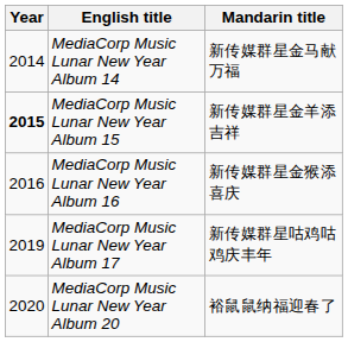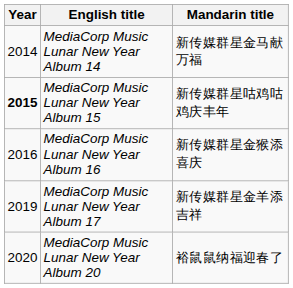 <table class="wikitable sortable">
 <tr>
 <th width="30px">Year</th>
 <th width="150px">English title</th>
 <th width="130px">Mandarin title</th>
 </tr>
 <tr>
 <td>2014</td>
 <td><em>MediaCorp Music Lunar New Year Album 14</em></td>
 <td>新传媒群星金马献万福</td>
 </tr>
 <tr>
 <td><strong>2015</strong></td>
 <td><em>MediaCorp Music Lunar New Year Album 15</em></td>
-<td>新传媒群星金羊添吉祥</td>
+<td>新传媒群星咕鸡咕鸡庆丰年</td>
 </tr>
 <tr>
 <td>2016</td>
 <td><em>MediaCorp Music Lunar New Year Album 16</em></td>
 <td>新传媒群星金猴添喜庆</td>
 </tr>
 <tr>
 <td>2019</td>
 <td><em>MediaCorp Music Lunar New Year Album 17</em></td>
-<td>新传媒群星咕鸡咕鸡庆丰年</td>
+<td>新传媒群星金羊添吉祥</td>
 </tr>
 <tr>
 <td>2020</td>
 <td><em>MediaCorp Music Lunar New Year Album 20</em></td>
 <td>裕鼠鼠纳福迎春了</td>
 </tr>
 </table>
